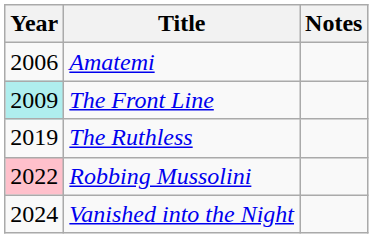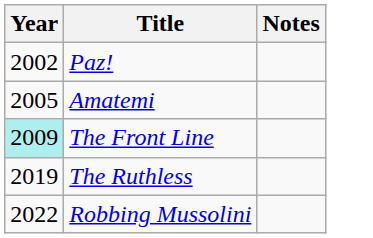 <table class="wikitable sortable">
 <tr>
 <th>Year</th>
 <th>Title</th>
 <th class="unsortable">Notes</th>
 </tr>
 <tr>
-<td>2006</td>
+<td>2002</td>
+<td><em><a href='#'>Paz!</a></em></td>
+<td></td>
+</tr>
+<tr>
+<td>2005</td>
 <td><em><a href='#'>Amatemi</a></em></td>
 <td></td>
 </tr>
 <tr>
 <td style="background: paleturquoise;">2009</td>
 <td><em><a href='#'>The Front Line</a></em></td>
 <td></td>
 </tr>
 <tr>
 <td>2019</td>
 <td><em><a href='#'>The Ruthless</a></em></td>
 <td></td>
 </tr>
 <tr>
-<td style="background: pink;">2022</td>
+<td>2022</td>
 <td><em><a href='#'>Robbing Mussolini</a></em></td>
 <td></td>
 </tr>
-<tr>
-<td>2024</td>
-<td><em><a href='#'>Vanished into the Night</a></em></td>
-<td></td>
-</tr>
 </table>
